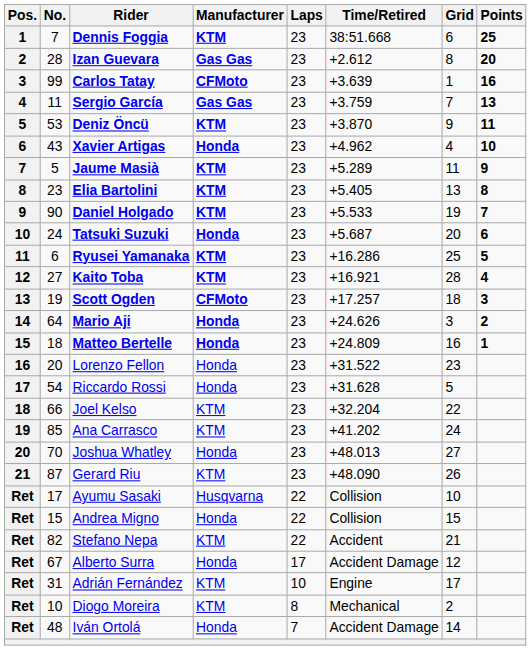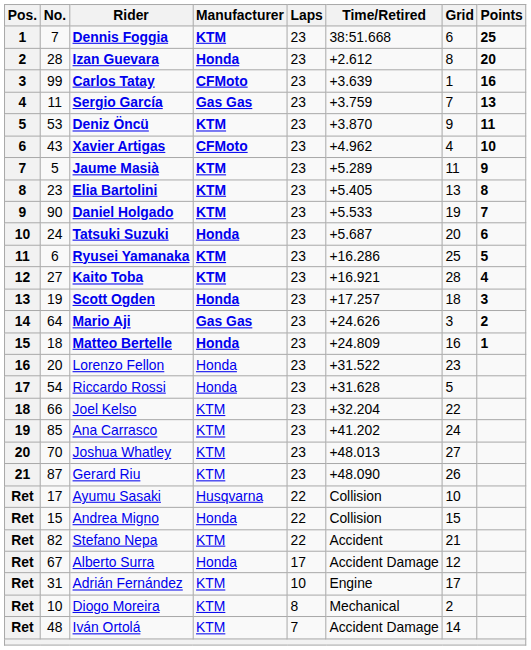 <table class="wikitable" style="font-size: 85%;">
 <tr>
 <th>Pos.</th>
 <th>No.</th>
 <th>Rider</th>
 <th>Manufacturer</th>
 <th>Laps</th>
 <th>Time/Retired</th>
 <th>Grid</th>
 <th>Points</th>
 </tr>
 <tr>
 <th scope="row">1</th>
 <td align="center">7</td>
 <td> <strong><a href='#'>Dennis Foggia</a></strong></td>
 <td><strong><a href='#'>KTM</a></strong></td>
 <td>23</td>
 <td>38:51.668</td>
 <td>6</td>
 <td><strong>25</strong></td>
 </tr>
 <tr>
 <th scope="row">2</th>
 <td align="center">28</td>
 <td> <strong><a href='#'>Izan Guevara</a></strong></td>
-<td><strong><a href='#'>Gas Gas</a></strong></td>
+<td><strong><a href='#'>Honda</a></strong></td>
 <td>23</td>
 <td>+2.612</td>
 <td>8</td>
 <td><strong>20</strong></td>
 </tr>
 <tr>
 <th scope="row">3</th>
 <td align="center">99</td>
 <td> <strong><a href='#'>Carlos Tatay</a></strong></td>
 <td><strong><a href='#'>CFMoto</a></strong></td>
 <td>23</td>
 <td>+3.639</td>
 <td>1</td>
 <td><strong>16</strong></td>
 </tr>
 <tr>
 <th scope="row">4</th>
 <td align="center">11</td>
 <td> <strong><a href='#'>Sergio García</a></strong></td>
 <td><strong><a href='#'>Gas Gas</a></strong></td>
 <td>23</td>
 <td>+3.759</td>
 <td>7</td>
 <td><strong>13</strong></td>
 </tr>
 <tr>
 <th scope="row">5</th>
 <td align="center">53</td>
 <td> <strong><a href='#'>Deniz Öncü</a></strong></td>
 <td><strong><a href='#'>KTM</a></strong></td>
 <td>23</td>
 <td>+3.870</td>
 <td>9</td>
 <td><strong>11</strong></td>
 </tr>
 <tr>
 <th scope="row">6</th>
 <td align="center">43</td>
 <td> <strong><a href='#'>Xavier Artigas</a></strong></td>
-<td><strong><a href='#'>Honda</a></strong></td>
+<td><strong><a href='#'>CFMoto</a></strong></td>
 <td>23</td>
 <td>+4.962</td>
 <td>4</td>
 <td><strong>10</strong></td>
 </tr>
 <tr>
 <th scope="row">7</th>
 <td align="center">5</td>
 <td> <strong><a href='#'>Jaume Masià</a></strong></td>
 <td><strong><a href='#'>KTM</a></strong></td>
 <td>23</td>
 <td>+5.289</td>
 <td>11</td>
 <td><strong>9</strong></td>
 </tr>
 <tr>
 <th scope="row">8</th>
 <td align="center">23</td>
 <td> <strong><a href='#'>Elia Bartolini</a></strong></td>
 <td><strong><a href='#'>KTM</a></strong></td>
 <td>23</td>
 <td>+5.405</td>
 <td>13</td>
 <td><strong>8</strong></td>
 </tr>
 <tr>
 <th scope="row">9</th>
 <td align="center">90</td>
 <td> <strong><a href='#'>Daniel Holgado</a></strong></td>
 <td><strong><a href='#'>KTM</a></strong></td>
 <td>23</td>
 <td>+5.533</td>
 <td>19</td>
 <td><strong>7</strong></td>
 </tr>
 <tr>
 <th scope="row">10</th>
 <td align="center">24</td>
 <td> <strong><a href='#'>Tatsuki Suzuki</a></strong></td>
 <td><strong><a href='#'>Honda</a></strong></td>
 <td>23</td>
 <td>+5.687</td>
 <td>20</td>
 <td><strong>6</strong></td>
 </tr>
 <tr>
 <th scope="row">11</th>
 <td align="center">6</td>
 <td> <strong><a href='#'>Ryusei Yamanaka</a></strong></td>
 <td><strong><a href='#'>KTM</a></strong></td>
 <td>23</td>
 <td>+16.286</td>
 <td>25</td>
 <td><strong>5</strong></td>
 </tr>
 <tr>
 <th scope="row">12</th>
 <td align="center">27</td>
 <td> <strong><a href='#'>Kaito Toba</a></strong></td>
 <td><strong><a href='#'>KTM</a></strong></td>
 <td>23</td>
 <td>+16.921</td>
 <td>28</td>
 <td><strong>4</strong></td>
 </tr>
 <tr>
 <th scope="row">13</th>
 <td align="center">19</td>
 <td> <strong><a href='#'>Scott Ogden</a></strong></td>
-<td><strong><a href='#'>CFMoto</a></strong></td>
+<td><strong><a href='#'>Honda</a></strong></td>
 <td>23</td>
 <td>+17.257</td>
 <td>18</td>
 <td><strong>3</strong></td>
 </tr>
 <tr>
 <th scope="row">14</th>
 <td align="center">64</td>
 <td> <strong><a href='#'>Mario Aji</a></strong></td>
-<td><strong><a href='#'>Honda</a></strong></td>
+<td><strong><a href='#'>Gas Gas</a></strong></td>
 <td>23</td>
 <td>+24.626</td>
 <td>3</td>
 <td><strong>2</strong></td>
 </tr>
 <tr>
 <th scope="row">15</th>
 <td align="center">18</td>
 <td> <strong><a href='#'>Matteo Bertelle</a></strong></td>
 <td><strong><a href='#'>Honda</a></strong></td>
 <td>23</td>
 <td>+24.809</td>
 <td>16</td>
 <td><strong>1</strong></td>
 </tr>
 <tr>
 <th scope="row">16</th>
 <td align="center">20</td>
 <td> <a href='#'>Lorenzo Fellon</a></td>
 <td><a href='#'>Honda</a></td>
 <td>23</td>
 <td>+31.522</td>
 <td>23</td>
 <td></td>
 </tr>
 <tr>
 <th scope="row">17</th>
 <td align="center">54</td>
 <td> <a href='#'>Riccardo Rossi</a></td>
 <td><a href='#'>Honda</a></td>
 <td>23</td>
 <td>+31.628</td>
 <td>5</td>
 <td></td>
 </tr>
 <tr>
 <th scope="row">18</th>
 <td align="center">66</td>
 <td> <a href='#'>Joel Kelso</a></td>
 <td><a href='#'>KTM</a></td>
 <td>23</td>
 <td>+32.204</td>
 <td>22</td>
 <td></td>
 </tr>
 <tr>
 <th scope="row">19</th>
 <td align="center">85</td>
 <td> <a href='#'>Ana Carrasco</a></td>
 <td><a href='#'>KTM</a></td>
 <td>23</td>
 <td>+41.202</td>
 <td>24</td>
 <td></td>
 </tr>
 <tr>
 <th scope="row">20</th>
 <td align="center">70</td>
 <td> <a href='#'>Joshua Whatley</a></td>
-<td><a href='#'>Honda</a></td>
+<td><a href='#'>KTM</a></td>
 <td>23</td>
 <td>+48.013</td>
 <td>27</td>
 <td></td>
 </tr>
 <tr>
 <th scope="row">21</th>
 <td align="center">87</td>
 <td> <a href='#'>Gerard Riu</a></td>
 <td><a href='#'>KTM</a></td>
 <td>23</td>
 <td>+48.090</td>
 <td>26</td>
 <td></td>
 </tr>
 <tr>
 <th scope="row">Ret</th>
 <td align="center">17</td>
 <td> <a href='#'>Ayumu Sasaki</a></td>
 <td><a href='#'>Husqvarna</a></td>
 <td>22</td>
 <td>Collision</td>
 <td>10</td>
 <td></td>
 </tr>
 <tr>
 <th scope="row">Ret</th>
 <td align="center">15</td>
 <td> <a href='#'>Andrea Migno</a></td>
 <td><a href='#'>Honda</a></td>
 <td>22</td>
 <td>Collision</td>
 <td>15</td>
 <td></td>
 </tr>
 <tr>
 <th scope="row">Ret</th>
 <td align="center">82</td>
 <td> <a href='#'>Stefano Nepa</a></td>
 <td><a href='#'>KTM</a></td>
 <td>22</td>
 <td>Accident</td>
 <td>21</td>
 <td></td>
 </tr>
 <tr>
 <th scope="row">Ret</th>
 <td align="center">67</td>
 <td> <a href='#'>Alberto Surra</a></td>
 <td><a href='#'>Honda</a></td>
 <td>17</td>
 <td>Accident Damage</td>
 <td>12</td>
 <td></td>
 </tr>
 <tr>
 <th scope="row">Ret</th>
 <td align="center">31</td>
 <td> <a href='#'>Adrián Fernández</a></td>
 <td><a href='#'>KTM</a></td>
 <td>10</td>
 <td>Engine</td>
 <td>17</td>
 <td></td>
 </tr>
 <tr>
 <th scope="row">Ret</th>
 <td align="center">10</td>
 <td> <a href='#'>Diogo Moreira</a></td>
 <td><a href='#'>KTM</a></td>
 <td>8</td>
 <td>Mechanical</td>
 <td>2</td>
 <td></td>
 </tr>
 <tr>
 <th scope="row">Ret</th>
 <td align="center">48</td>
 <td> <a href='#'>Iván Ortolá</a></td>
-<td><a href='#'>Honda</a></td>
+<td><a href='#'>KTM</a></td>
 <td>7</td>
 <td>Accident Damage</td>
 <td>14</td>
 <td></td>
 </tr>
 <tr>
 <th colspan=8></th>
 </tr>
 </table>
